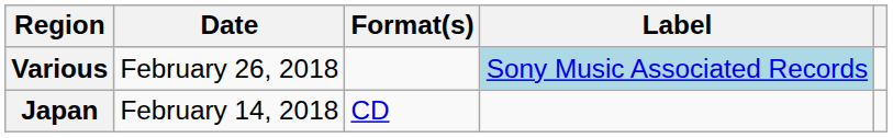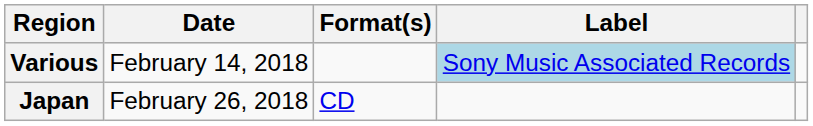 <table class="wikitable plainrowheaders">
 <tr>
 <th scope="col">Region</th>
 <th scope="col">Date</th>
 <th scope="col">Format(s)</th>
 <th scope="col">Label</th>
 <th scope="col"></th>
 </tr>
 <tr>
 <th scope="row">Various</th>
-<td>February 26, 2018</td>
+<td>February 14, 2018</td>
 <td></td>
 <td style="background: lightblue;"><a href='#'>Sony Music Associated Records</a></td>
 <td align="center"></td>
 </tr>
 <tr>
 <th scope="row">Japan</th>
-<td>February 14, 2018</td>
+<td>February 26, 2018</td>
 <td><a href='#'>CD</a></td>
 <td></td>
 <td align="center"></td>
 </tr>
 </table>
